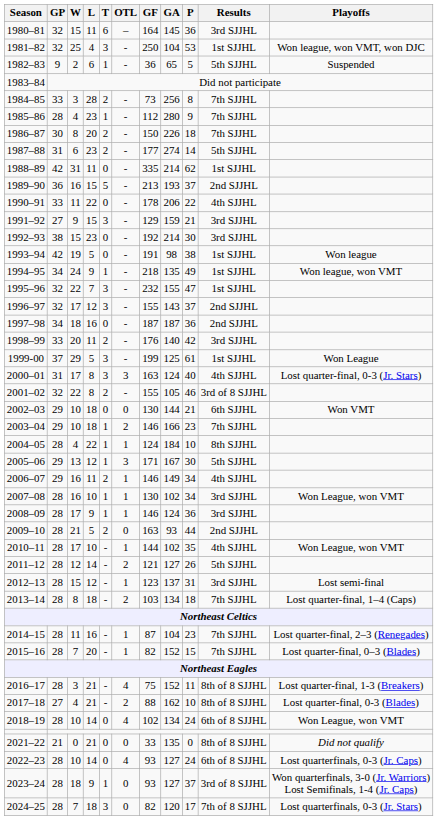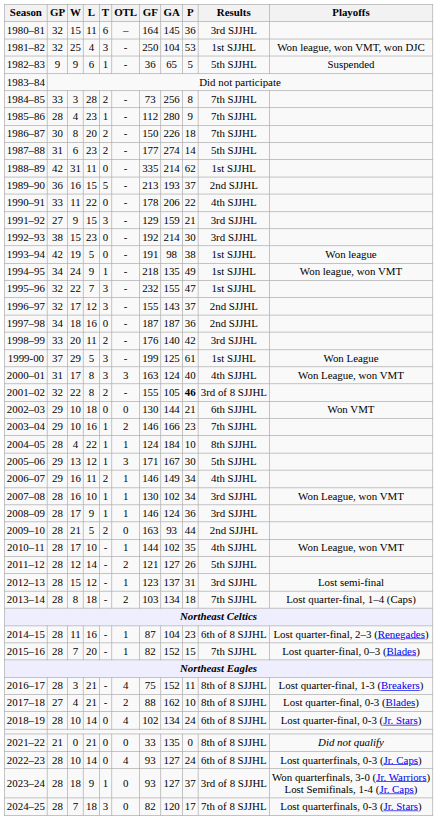 <table class="wikitable">
 <tr>
 <th>Season</th>
 <th>GP</th>
 <th>W</th>
 <th>L</th>
 <th>T</th>
 <th>OTL</th>
 <th>GF</th>
 <th>GA</th>
 <th>P</th>
 <th>Results</th>
 <th>Playoffs</th>
 </tr>
 <tr align="center">
 <td>1980–81</td>
 <td>32</td>
 <td>15</td>
 <td>11</td>
 <td>6</td>
 <td>–</td>
 <td>164</td>
 <td>145</td>
 <td>36</td>
 <td>3rd SJJHL</td>
 <td></td>
 </tr>
 <tr align="center">
 <td>1981–82</td>
 <td>32</td>
 <td>25</td>
 <td>4</td>
 <td>3</td>
 <td>-</td>
 <td>250</td>
 <td>104</td>
 <td>53</td>
 <td>1st SJJHL</td>
 <td>Won league, won VMT, won DJC</td>
 </tr>
 <tr align="center">
 <td>1982–83</td>
 <td>9</td>
-<td>2</td>
+<td>9</td>
 <td>6</td>
 <td>1</td>
 <td>-</td>
 <td>36</td>
 <td>65</td>
 <td>5</td>
 <td>5th SJJHL</td>
 <td>Suspended</td>
 </tr>
 <tr align="center">
 <td>1983–84</td>
 <td colspan="11">Did not participate</td>
 </tr>
 <tr align="center">
 <td>1984–85</td>
 <td>33</td>
 <td>3</td>
 <td>28</td>
 <td>2</td>
 <td>-</td>
 <td>73</td>
 <td>256</td>
 <td>8</td>
 <td>7th SJJHL</td>
 <td></td>
 </tr>
 <tr align="center">
 <td>1985–86</td>
 <td>28</td>
 <td>4</td>
 <td>23</td>
 <td>1</td>
 <td>-</td>
 <td>112</td>
 <td>280</td>
 <td>9</td>
 <td>7th SJJHL</td>
 <td></td>
 </tr>
 <tr align="center">
 <td>1986–87</td>
 <td>30</td>
 <td>8</td>
 <td>20</td>
 <td>2</td>
 <td>-</td>
 <td>150</td>
 <td>226</td>
 <td>18</td>
 <td>7th SJJHL</td>
 <td></td>
 </tr>
 <tr align="center">
 <td>1987–88</td>
 <td>31</td>
 <td>6</td>
 <td>23</td>
 <td>2</td>
 <td>-</td>
 <td>177</td>
 <td>274</td>
 <td>14</td>
 <td>5th SJJHL</td>
 <td></td>
 </tr>
 <tr align="center">
 <td>1988–89</td>
 <td>42</td>
 <td>31</td>
 <td>11</td>
 <td>0</td>
 <td>-</td>
 <td>335</td>
 <td>214</td>
 <td>62</td>
 <td>1st SJJHL</td>
 <td></td>
 </tr>
 <tr align="center">
 <td>1989–90</td>
 <td>36</td>
 <td>16</td>
 <td>15</td>
 <td>5</td>
 <td>-</td>
 <td>213</td>
 <td>193</td>
 <td>37</td>
 <td>2nd SJJHL</td>
 <td></td>
 </tr>
 <tr align="center">
 <td>1990–91</td>
 <td>33</td>
 <td>11</td>
 <td>22</td>
 <td>0</td>
 <td>-</td>
 <td>178</td>
 <td>206</td>
 <td>22</td>
 <td>4th SJJHL</td>
 <td></td>
 </tr>
 <tr align="center">
 <td>1991–92</td>
 <td>27</td>
 <td>9</td>
 <td>15</td>
 <td>3</td>
 <td>-</td>
 <td>129</td>
 <td>159</td>
 <td>21</td>
 <td>3rd SJJHL</td>
 <td></td>
 </tr>
 <tr align="center">
 <td>1992–93</td>
 <td>38</td>
 <td>15</td>
 <td>23</td>
 <td>0</td>
 <td>-</td>
 <td>192</td>
 <td>214</td>
 <td>30</td>
 <td>3rd SJJHL</td>
 <td></td>
 </tr>
 <tr align="center">
 <td>1993–94</td>
 <td>42</td>
 <td>19</td>
 <td>5</td>
 <td>0</td>
 <td>-</td>
 <td>191</td>
 <td>98</td>
 <td>38</td>
 <td>1st SJJHL</td>
 <td>Won league</td>
 </tr>
 <tr align="center">
 <td>1994–95</td>
 <td>34</td>
 <td>24</td>
 <td>9</td>
 <td>1</td>
 <td>-</td>
 <td>218</td>
 <td>135</td>
 <td>49</td>
 <td>1st SJJHL</td>
 <td>Won league, won VMT</td>
 </tr>
 <tr align="center">
 <td>1995–96</td>
 <td>32</td>
 <td>22</td>
 <td>7</td>
 <td>3</td>
 <td>-</td>
 <td>232</td>
 <td>155</td>
 <td>47</td>
 <td>1st SJJHL</td>
 <td></td>
 </tr>
 <tr align="center">
 <td>1996–97</td>
 <td>32</td>
 <td>17</td>
 <td>12</td>
 <td>3</td>
 <td>-</td>
 <td>155</td>
 <td>143</td>
 <td>37</td>
 <td>2nd SJJHL</td>
 <td></td>
 </tr>
 <tr align="center">
 <td>1997–98</td>
 <td>34</td>
 <td>18</td>
 <td>16</td>
 <td>0</td>
 <td>-</td>
 <td>187</td>
 <td>187</td>
 <td>36</td>
 <td>2nd SJJHL</td>
 <td></td>
 </tr>
 <tr align="center">
 <td>1998–99</td>
 <td>33</td>
 <td>20</td>
 <td>11</td>
 <td>2</td>
 <td>-</td>
 <td>176</td>
 <td>140</td>
 <td>42</td>
 <td>3rd SJJHL</td>
 <td></td>
 </tr>
 <tr align="center">
 <td>1999-00</td>
 <td>37</td>
 <td>29</td>
 <td>5</td>
 <td>3</td>
 <td>-</td>
 <td>199</td>
 <td>125</td>
 <td>61</td>
 <td>1st SJJHL</td>
 <td>Won League</td>
 </tr>
 <tr align="center">
 <td>2000–01</td>
 <td>31</td>
 <td>17</td>
 <td>8</td>
 <td>3</td>
 <td>3</td>
 <td>163</td>
 <td>124</td>
 <td>40</td>
 <td>4th SJJHL</td>
-<td>Lost quarter-final, 0-3 (<a href='#'>Jr. Stars</a>)</td>
+<td>Won League, won VMT</td>
 </tr>
 <tr align="center">
 <td>2001–02</td>
 <td>32</td>
 <td>22</td>
 <td>8</td>
 <td>2</td>
 <td>-</td>
 <td>155</td>
 <td>105</td>
-<td>46</td>
+<td><strong>46</strong></td>
 <td>3rd of 8 SJJHL</td>
 <td></td>
 </tr>
 <tr align="center">
 <td>2002–03</td>
 <td>29</td>
 <td>10</td>
 <td>18</td>
 <td>0</td>
 <td>0</td>
 <td>130</td>
 <td>144</td>
 <td>21</td>
 <td>6th SJJHL</td>
 <td>Won VMT</td>
 </tr>
 <tr align="center">
 <td>2003–04</td>
 <td>29</td>
 <td>10</td>
-<td>18</td>
+<td>16</td>
 <td>1</td>
 <td>2</td>
 <td>146</td>
 <td>166</td>
 <td>23</td>
 <td>7th SJJHL</td>
 <td></td>
 </tr>
 <tr align="center">
 <td>2004–05</td>
 <td>28</td>
 <td>4</td>
 <td>22</td>
 <td>1</td>
 <td>1</td>
 <td>124</td>
 <td>184</td>
 <td>10</td>
 <td>8th SJJHL</td>
 <td></td>
 </tr>
 <tr align="center">
 <td>2005–06</td>
 <td>29</td>
 <td>13</td>
 <td>12</td>
 <td>1</td>
 <td>3</td>
 <td>171</td>
 <td>167</td>
 <td>30</td>
 <td>5th SJJHL</td>
 <td></td>
 </tr>
 <tr align="center">
 <td>2006–07</td>
 <td>29</td>
 <td>16</td>
 <td>11</td>
 <td>2</td>
 <td>1</td>
 <td>146</td>
 <td>149</td>
 <td>34</td>
 <td>4th SJJHL</td>
 <td></td>
 </tr>
 <tr align="center">
 <td>2007–08</td>
 <td>28</td>
 <td>16</td>
 <td>10</td>
 <td>1</td>
 <td>1</td>
 <td>130</td>
 <td>102</td>
 <td>34</td>
 <td>3rd SJJHL</td>
 <td>Won League, won VMT</td>
 </tr>
 <tr align="center">
 <td>2008–09</td>
 <td>28</td>
 <td>17</td>
 <td>9</td>
 <td>1</td>
 <td>1</td>
 <td>146</td>
 <td>124</td>
 <td>36</td>
 <td>3rd SJJHL</td>
 <td></td>
 </tr>
 <tr align="center">
 <td>2009–10</td>
 <td>28</td>
 <td>21</td>
 <td>5</td>
 <td>2</td>
 <td>0</td>
 <td>163</td>
 <td>93</td>
 <td>44</td>
 <td>2nd SJJHL</td>
 <td></td>
 </tr>
 <tr align="center">
 <td>2010–11</td>
 <td>28</td>
 <td>17</td>
 <td>10</td>
 <td>-</td>
 <td>1</td>
 <td>144</td>
 <td>102</td>
 <td>35</td>
 <td>4th SJJHL</td>
 <td>Won League, won VMT</td>
 </tr>
 <tr align="center">
 <td>2011–12</td>
 <td>28</td>
 <td>12</td>
 <td>14</td>
 <td>-</td>
 <td>2</td>
 <td>121</td>
 <td>127</td>
 <td>26</td>
 <td>5th SJJHL</td>
 <td></td>
 </tr>
 <tr align="center">
 <td>2012–13</td>
 <td>28</td>
 <td>15</td>
 <td>12</td>
 <td>-</td>
 <td>1</td>
 <td>123</td>
 <td>137</td>
 <td>31</td>
 <td>3rd SJJHL</td>
 <td>Lost semi-final</td>
 </tr>
 <tr align="center">
 <td>2013–14</td>
 <td>28</td>
 <td>8</td>
 <td>18</td>
 <td>-</td>
 <td>2</td>
 <td>103</td>
 <td>134</td>
 <td>18</td>
 <td>7th SJJHL</td>
 <td>Lost quarter-final, 1–4 (Caps)</td>
 </tr>
 <tr align="center" bgcolor="#eeeeff">
 <td colspan="12"><strong><em>Northeast Celtics</em></strong></td>
 </tr>
 <tr align="center">
 <td>2014–15</td>
 <td>28</td>
 <td>11</td>
 <td>16</td>
 <td>-</td>
 <td>1</td>
 <td>87</td>
 <td>104</td>
 <td>23</td>
-<td>7th SJJHL</td>
+<td>6th of 8 SJJHL</td>
 <td>Lost quarter-final, 2–3 (<a href='#'>Renegades</a>)</td>
 </tr>
 <tr align="center">
 <td>2015–16</td>
 <td>28</td>
 <td>7</td>
 <td>20</td>
 <td>-</td>
 <td>1</td>
 <td>82</td>
 <td>152</td>
 <td>15</td>
 <td>7th SJJHL</td>
 <td>Lost quarter-final, 0–3 (<a href='#'>Blades</a>)</td>
 </tr>
 <tr align="center" bgcolor="#eeeeff">
 <td colspan="12"><strong><em>Northeast Eagles</em></strong></td>
 </tr>
 <tr align="center">
 <td>2016–17</td>
 <td>28</td>
 <td>3</td>
 <td>21</td>
 <td>-</td>
 <td>4</td>
 <td>75</td>
 <td>152</td>
 <td>11</td>
 <td>8th of 8 SJJHL</td>
 <td>Lost quarter-final, 1-3 (<a href='#'>Breakers</a>)</td>
 </tr>
 <tr align="center">
 <td>2017–18</td>
 <td>27</td>
 <td>4</td>
 <td>21</td>
 <td>-</td>
 <td>2</td>
 <td>88</td>
 <td>162</td>
 <td>10</td>
 <td>8th of 8 SJJHL</td>
 <td>Lost quarter-final, 0-3 (<a href='#'>Blades</a>)</td>
 </tr>
 <tr align="center">
 <td>2018–19</td>
 <td>28</td>
 <td>10</td>
 <td>14</td>
 <td>0</td>
 <td>4</td>
 <td>102</td>
 <td>134</td>
 <td>24</td>
 <td>6th of 8 SJJHL</td>
-<td>Won League, won VMT</td>
+<td>Lost quarter-final, 0-3 (<a href='#'>Jr. Stars</a>)</td>
 </tr>
 <tr align="center">
 <td></td>
 </tr>
 <tr align="center">
 <td>2021–22</td>
 <td>21</td>
 <td>0</td>
 <td>21</td>
 <td>0</td>
 <td>0</td>
 <td>33</td>
 <td>135</td>
 <td>0</td>
 <td>8th of 8 SJJHL</td>
 <td><em>Did not qualify</em></td>
 </tr>
 <tr align="center">
 <td>2022–23</td>
 <td>28</td>
 <td>10</td>
 <td>14</td>
 <td>0</td>
 <td>4</td>
 <td>93</td>
 <td>127</td>
 <td>24</td>
 <td>6th of 8 SJJHL</td>
 <td>Lost quarterfinals, 0-3 (<a href='#'>Jr. Caps</a>)</td>
 </tr>
 <tr align="center">
 <td>2023–24</td>
 <td>28</td>
 <td>18</td>
 <td>9</td>
 <td>1</td>
 <td>0</td>
 <td>93</td>
 <td>127</td>
 <td>37</td>
 <td>3rd of 8 SJJHL</td>
 <td>Won quarterfinals, 3-0 (<a href='#'>Jr. Warriors</a>)<br>Lost Semifinals, 1-4 (<a href='#'>Jr. Caps</a>)</td>
 </tr>
 <tr align="center">
 <td>2024–25</td>
 <td>28</td>
 <td>7</td>
 <td>18</td>
 <td>3</td>
 <td>0</td>
 <td>82</td>
 <td>120</td>
 <td>17</td>
 <td>7th of 8 SJJHL</td>
 <td>Lost quarterfinals, 0-3 (<a href='#'>Jr. Stars</a>)</td>
 </tr>
 </table>
